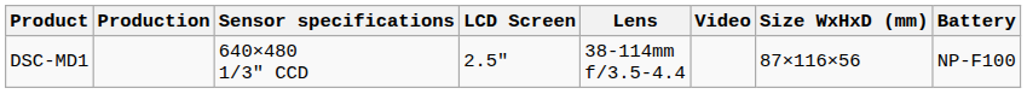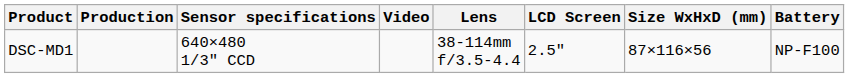 <table class="wikitable">
 <tr>
 <th>Product</th>
 <th>Production</th>
 <th>Sensor specifications</th>
+<th>Video</th>
+<th>Lens</th>
 <th>LCD Screen</th>
-<th>Lens</th>
-<th>Video</th>
 <th>Size WxHxD (mm)</th>
 <th>Battery</th>
 </tr>
 <tr>
 <td>DSC-MD1</td>
 <td></td>
 <td>640×480<br>1/3" CCD</td>
+<td></td>
+<td>38-114mm<br>f/3.5-4.4</td>
 <td>2.5"</td>
-<td>38-114mm<br>f/3.5-4.4</td>
-<td></td>
 <td>87×116×56</td>
 <td>NP-F100</td>
 </tr>
 </table>
